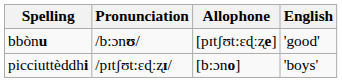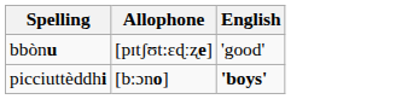 <table class="wikitable">
 <tr>
 <th>Spelling</th>
-<th>Pronunciation</th>
 <th>Allophone</th>
 <th>English</th>
 </tr>
 <tr>
 <td>bbòn<strong>u</strong></td>
-<td>/b:ɔn<strong>ʊ</strong>/</td>
 <td>[pɪtʃʊt:ɛɖːʐ<strong>e</strong>]</td>
 <td>'good'</td>
 </tr>
 <tr>
 <td>picciuttèddh<strong>i</strong></td>
-<td>/pɪtʃʊt:ɛɖːʐ<strong>ɪ</strong>/</td>
 <td>[b:ɔn<strong>o</strong>]</td>
-<td>'boys'</td>
+<td><strong>'boys'</strong></td>
 </tr>
 </table>
